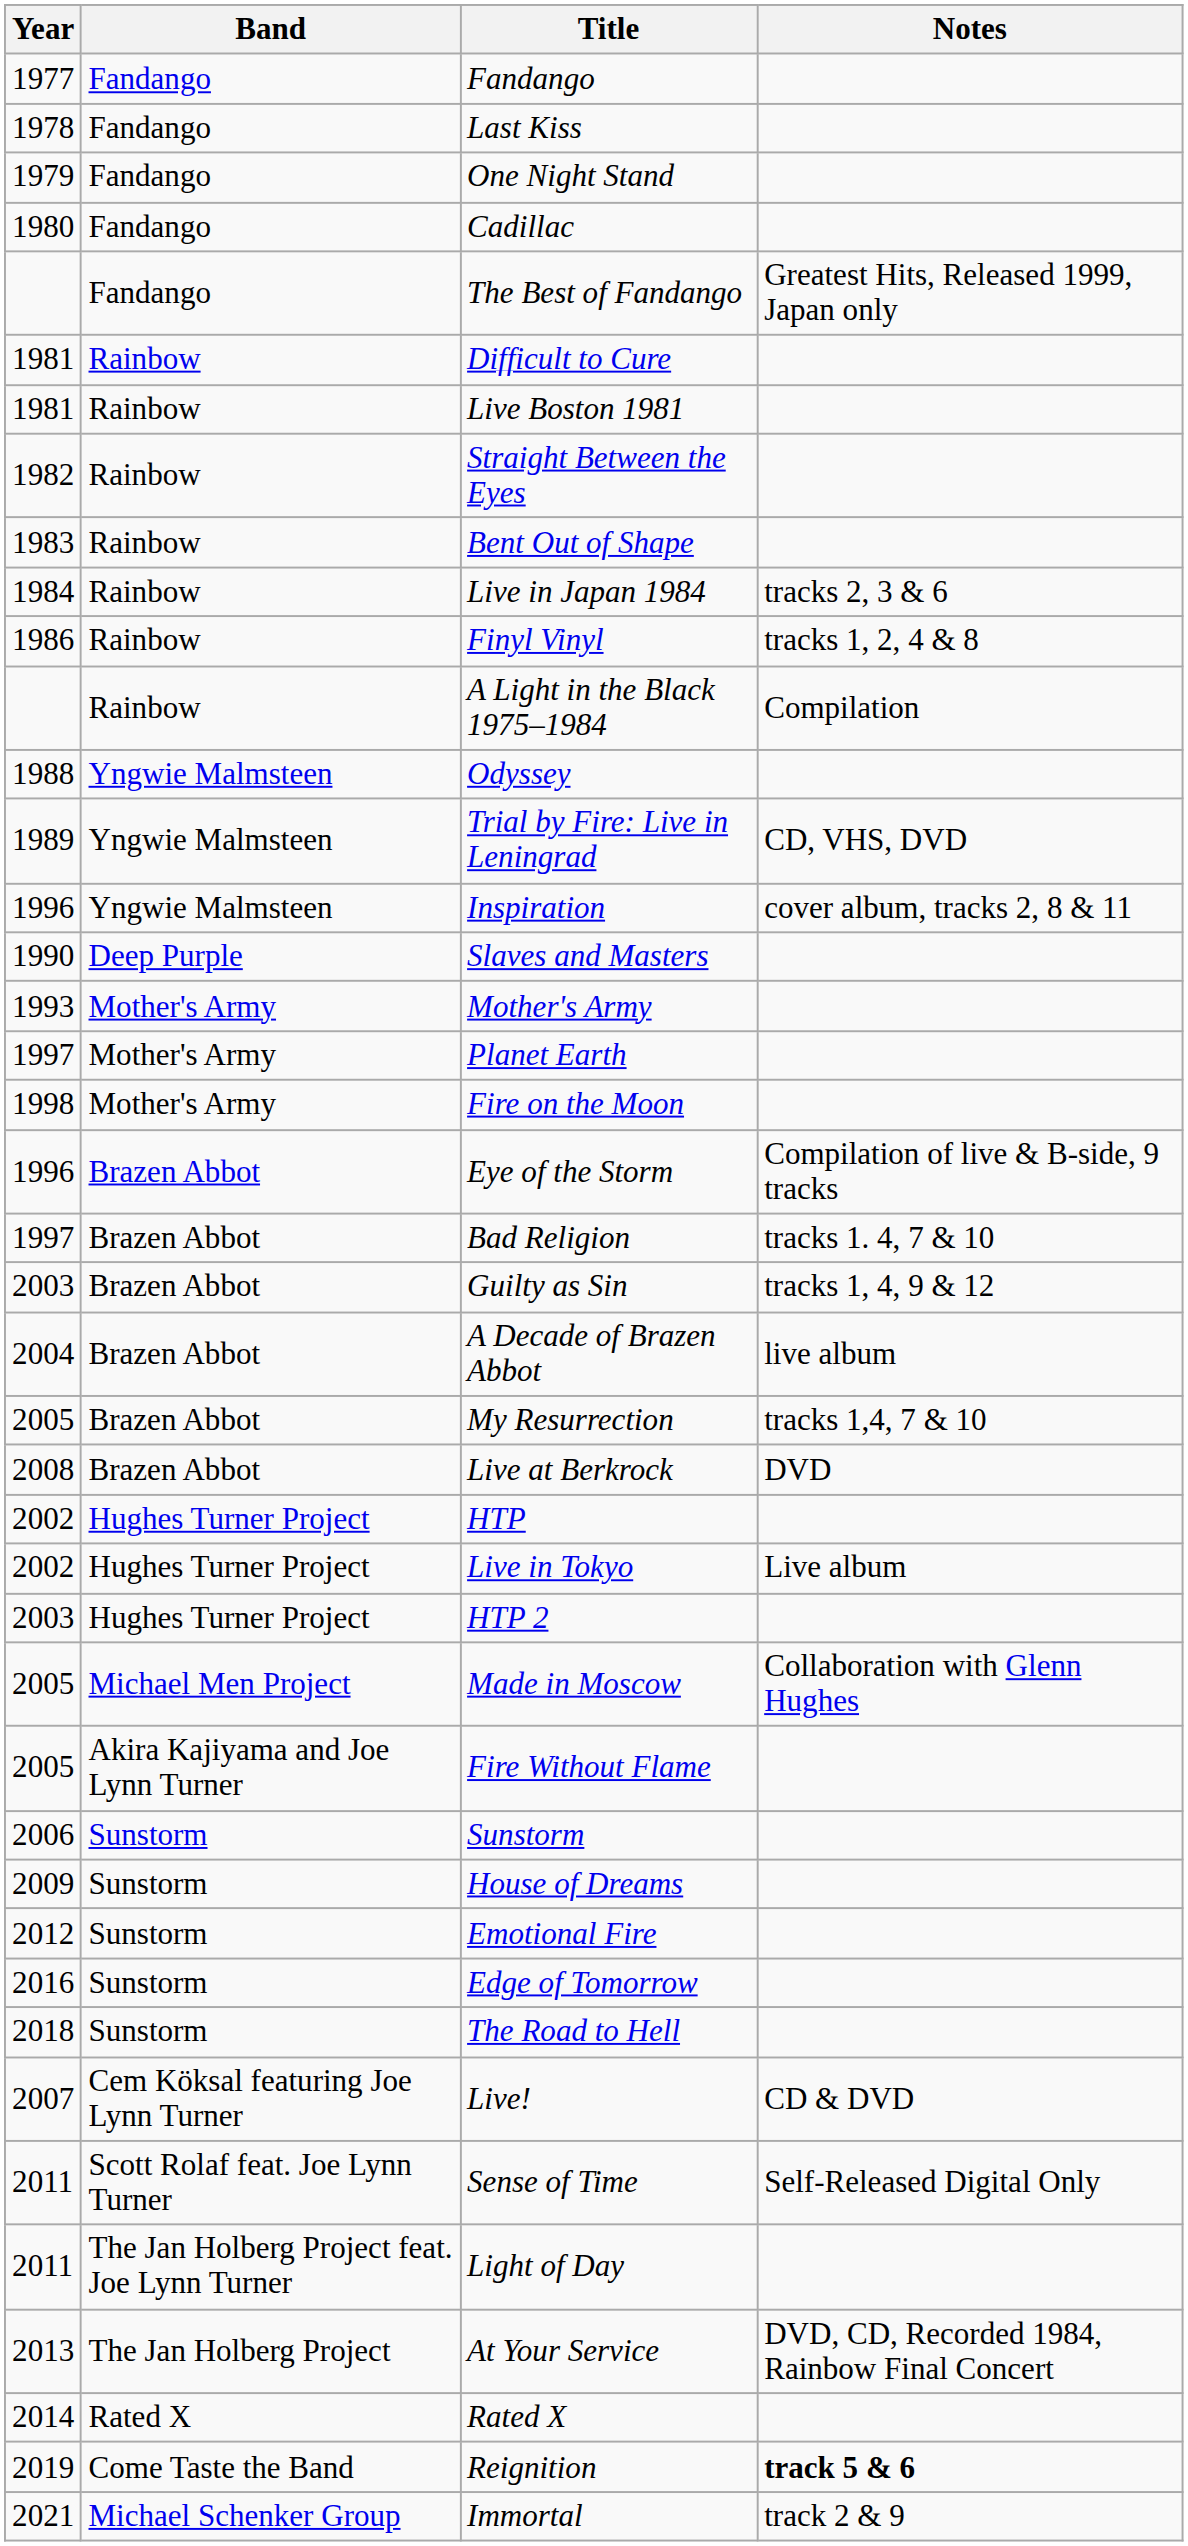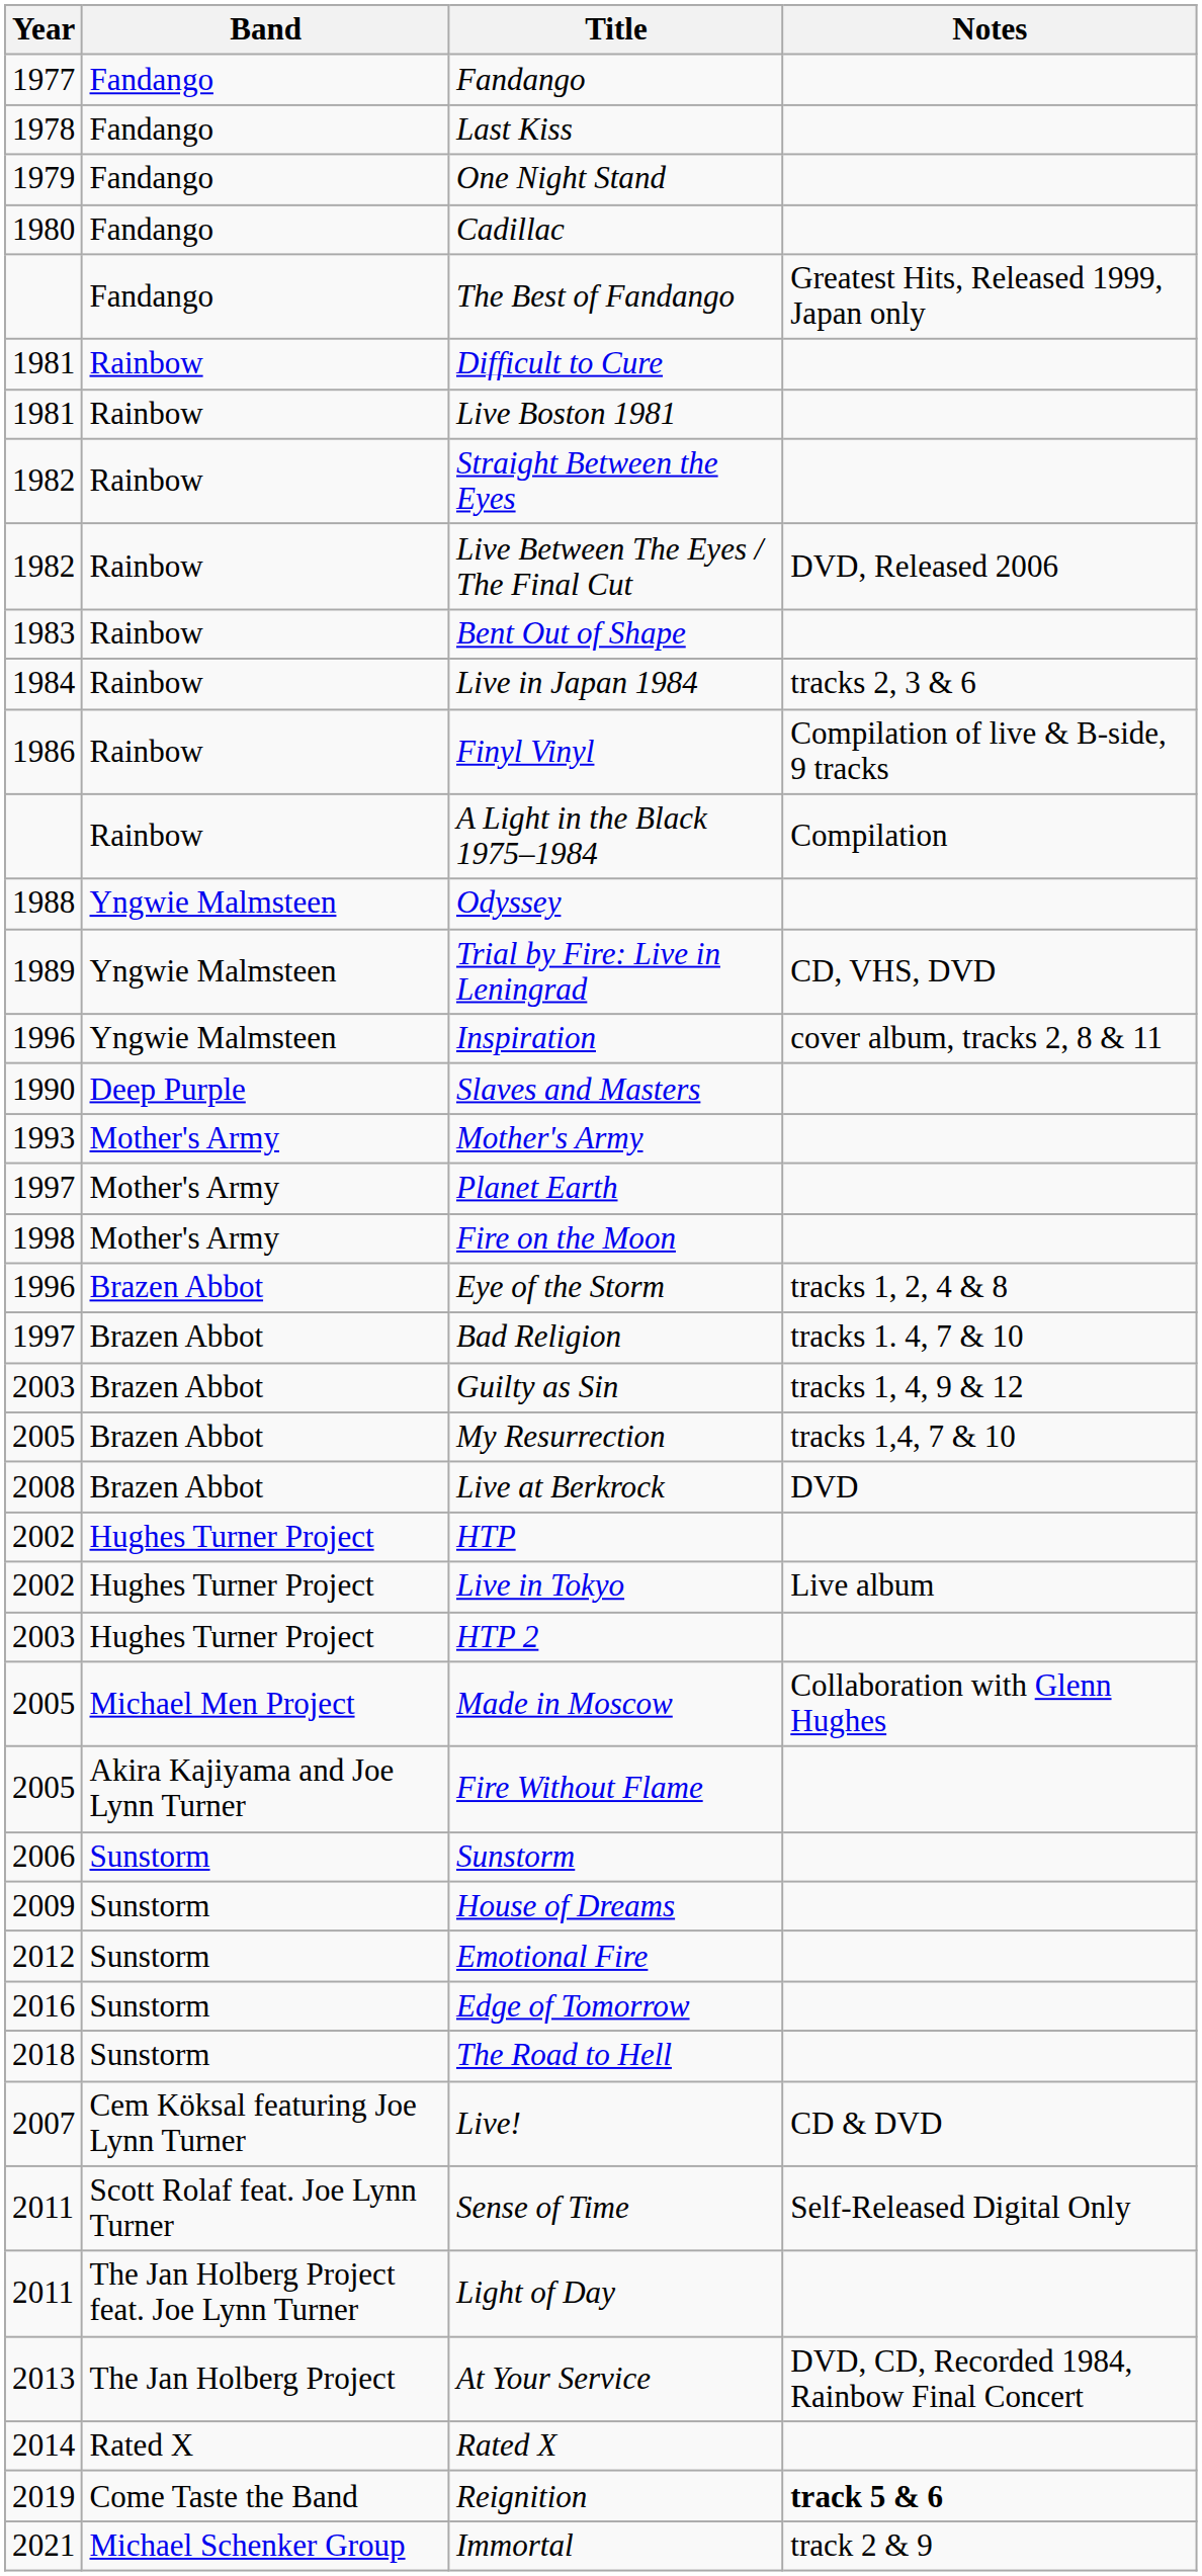 <table class="wikitable sortable">
 <tr>
 <th>Year</th>
 <th>Band</th>
 <th>Title</th>
 <th>Notes</th>
 </tr>
 <tr>
 <td>1977</td>
 <td><a href='#'>Fandango</a></td>
 <td><em>Fandango</em></td>
 <td></td>
 </tr>
 <tr>
 <td>1978</td>
 <td>Fandango</td>
 <td><em>Last Kiss</em></td>
 <td></td>
 </tr>
 <tr>
 <td>1979</td>
 <td>Fandango</td>
 <td><em>One Night Stand</em></td>
 <td></td>
 </tr>
 <tr>
 <td>1980</td>
 <td>Fandango</td>
 <td><em>Cadillac</em></td>
 <td></td>
 </tr>
 <tr>
 <td></td>
 <td>Fandango</td>
 <td><em>The Best of Fandango</em></td>
 <td>Greatest Hits, Released 1999, Japan only</td>
 </tr>
 <tr>
 <td>1981</td>
 <td><a href='#'>Rainbow</a></td>
 <td><em><a href='#'>Difficult to Cure</a></em></td>
 <td></td>
 </tr>
 <tr>
 <td>1981</td>
 <td>Rainbow</td>
 <td><em>Live Boston 1981</em></td>
 <td></td>
 </tr>
 <tr>
 <td>1982</td>
 <td>Rainbow</td>
 <td><em><a href='#'>Straight Between the Eyes</a></em></td>
 <td></td>
 </tr>
 <tr>
+<td>1982</td>
+<td>Rainbow</td>
+<td><em>Live Between The Eyes / The Final Cut</em></td>
+<td>DVD, Released 2006</td>
+</tr>
+<tr>
 <td>1983</td>
 <td>Rainbow</td>
 <td><em><a href='#'>Bent Out of Shape</a></em></td>
 <td></td>
 </tr>
 <tr>
 <td>1984</td>
 <td>Rainbow</td>
 <td><em>Live in Japan 1984</em></td>
 <td>tracks 2, 3 & 6</td>
 </tr>
 <tr>
 <td>1986</td>
 <td>Rainbow</td>
 <td><em><a href='#'>Finyl Vinyl</a></em></td>
-<td>tracks 1, 2, 4 & 8</td>
+<td>Compilation of live & B-side, 9 tracks</td>
 </tr>
 <tr>
 <td></td>
 <td>Rainbow</td>
 <td><em>A Light in the Black 1975–1984</em></td>
 <td>Compilation</td>
 </tr>
 <tr>
 <td>1988</td>
 <td><a href='#'>Yngwie Malmsteen</a></td>
 <td><em><a href='#'>Odyssey</a></em></td>
 <td></td>
 </tr>
 <tr>
 <td>1989</td>
 <td>Yngwie Malmsteen</td>
 <td><em><a href='#'>Trial by Fire: Live in Leningrad</a></em></td>
 <td>CD, VHS, DVD</td>
 </tr>
 <tr>
 <td>1996</td>
 <td>Yngwie Malmsteen</td>
 <td><em><a href='#'>Inspiration</a></em></td>
 <td>cover album, tracks 2, 8 & 11</td>
 </tr>
 <tr>
 <td>1990</td>
 <td><a href='#'>Deep Purple</a></td>
 <td><em><a href='#'>Slaves and Masters</a></em></td>
 </tr>
 <tr>
 <td>1993</td>
 <td><a href='#'>Mother's Army</a></td>
 <td><em><a href='#'>Mother's Army</a></em></td>
 <td></td>
 </tr>
 <tr>
 <td>1997</td>
 <td>Mother's Army</td>
 <td><em><a href='#'>Planet Earth</a></em></td>
 <td></td>
 </tr>
 <tr>
 <td>1998</td>
 <td>Mother's Army</td>
 <td><em><a href='#'>Fire on the Moon</a></em></td>
 <td></td>
 </tr>
 <tr>
 <td>1996</td>
 <td><a href='#'>Brazen Abbot</a></td>
 <td><em>Eye of the Storm</em></td>
-<td>Compilation of live & B-side, 9 tracks</td>
+<td>tracks 1, 2, 4 & 8</td>
 </tr>
 <tr>
 <td>1997</td>
 <td>Brazen Abbot</td>
 <td><em>Bad Religion</em></td>
 <td>tracks 1. 4, 7 & 10</td>
 </tr>
 <tr>
 <td>2003</td>
 <td>Brazen Abbot</td>
 <td><em>Guilty as Sin</em></td>
 <td>tracks 1, 4, 9 & 12</td>
-</tr>
-<tr>
-<td>2004</td>
-<td>Brazen Abbot</td>
-<td><em>A Decade of Brazen Abbot</em></td>
-<td>live album</td>
 </tr>
 <tr>
 <td>2005</td>
 <td>Brazen Abbot</td>
 <td><em>My Resurrection</em></td>
 <td>tracks 1,4, 7 & 10</td>
 </tr>
 <tr>
 <td>2008</td>
 <td>Brazen Abbot</td>
 <td><em>Live at Berkrock</em></td>
 <td>DVD</td>
 </tr>
 <tr>
 <td>2002</td>
 <td><a href='#'>Hughes Turner Project</a></td>
 <td><em><a href='#'>HTP</a></em></td>
 <td></td>
 </tr>
 <tr>
 <td>2002</td>
 <td>Hughes Turner Project</td>
 <td><em><a href='#'>Live in Tokyo</a></em></td>
 <td>Live album</td>
 </tr>
 <tr>
 <td>2003</td>
 <td>Hughes Turner Project</td>
 <td><em><a href='#'>HTP 2</a></em></td>
 <td></td>
 </tr>
 <tr>
 <td>2005</td>
 <td><a href='#'>Michael Men Project</a></td>
 <td><em><a href='#'>Made in Moscow</a></em></td>
 <td>Collaboration with <a href='#'>Glenn Hughes</a></td>
 </tr>
 <tr>
 <td>2005</td>
 <td>Akira Kajiyama and Joe Lynn Turner</td>
 <td><em><a href='#'>Fire Without Flame</a></em></td>
 <td></td>
 </tr>
 <tr>
 <td>2006</td>
 <td><a href='#'>Sunstorm</a></td>
 <td><em><a href='#'>Sunstorm</a></em></td>
 <td></td>
 </tr>
 <tr>
 <td>2009</td>
 <td>Sunstorm</td>
 <td><em><a href='#'>House of Dreams</a></em></td>
 <td></td>
 </tr>
 <tr>
 <td>2012</td>
 <td>Sunstorm</td>
 <td><em><a href='#'>Emotional Fire</a></em></td>
 <td></td>
 </tr>
 <tr>
 <td>2016</td>
 <td>Sunstorm</td>
 <td><em><a href='#'>Edge of Tomorrow</a></em></td>
 <td></td>
 </tr>
 <tr>
 <td>2018</td>
 <td>Sunstorm</td>
 <td><em><a href='#'>The Road to Hell</a></em></td>
 <td></td>
 </tr>
 <tr>
 <td>2007</td>
 <td>Cem Köksal featuring Joe Lynn Turner</td>
 <td><em>Live!</em></td>
 <td>CD & DVD</td>
 </tr>
 <tr>
 <td>2011</td>
 <td>Scott Rolaf feat. Joe Lynn Turner</td>
 <td><em>Sense of Time</em></td>
 <td>Self-Released Digital Only</td>
 </tr>
 <tr>
 <td>2011</td>
 <td>The Jan Holberg Project feat. Joe Lynn Turner</td>
 <td><em>Light of Day</em></td>
 <td></td>
 </tr>
 <tr>
 <td>2013</td>
 <td>The Jan Holberg Project</td>
 <td><em>At Your Service</em></td>
 <td>DVD, CD, Recorded 1984, Rainbow Final Concert</td>
 </tr>
 <tr>
 <td>2014</td>
 <td>Rated X</td>
 <td><em>Rated X</em></td>
 <td></td>
 </tr>
 <tr>
 <td>2019</td>
 <td>Come Taste the Band</td>
 <td><em>Reignition</em></td>
 <td><strong>track 5 & 6</strong></td>
 </tr>
 <tr>
 <td>2021</td>
 <td><a href='#'>Michael Schenker Group</a></td>
 <td><em>Immortal</em></td>
 <td>track 2 & 9</td>
 </tr>
 </table>
